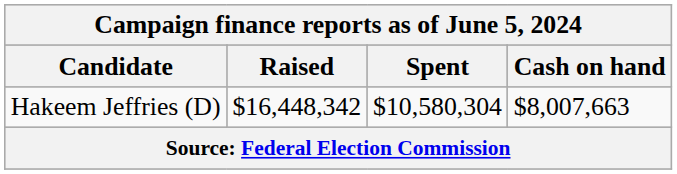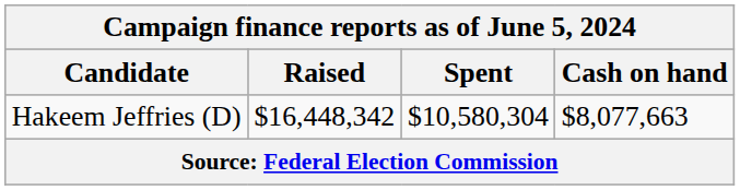 <table class="wikitable sortable">
 <tr>
 <th colspan=4>Campaign finance reports as of June 5, 2024</th>
 </tr>
 <tr style="text-align:center;">
 <th>Candidate</th>
 <th>Raised</th>
 <th>Spent</th>
 <th>Cash on hand</th>
 </tr>
 <tr>
 <td>Hakeem Jeffries (D)</td>
 <td>$16,448,342</td>
 <td>$10,580,304</td>
-<td>$8,007,663</td>
+<td>$8,077,663</td>
 </tr>
 <tr>
 <th colspan="4"><small>Source: <a href='#'>Federal Election Commission</a></small></th>
 </tr>
 </table>
